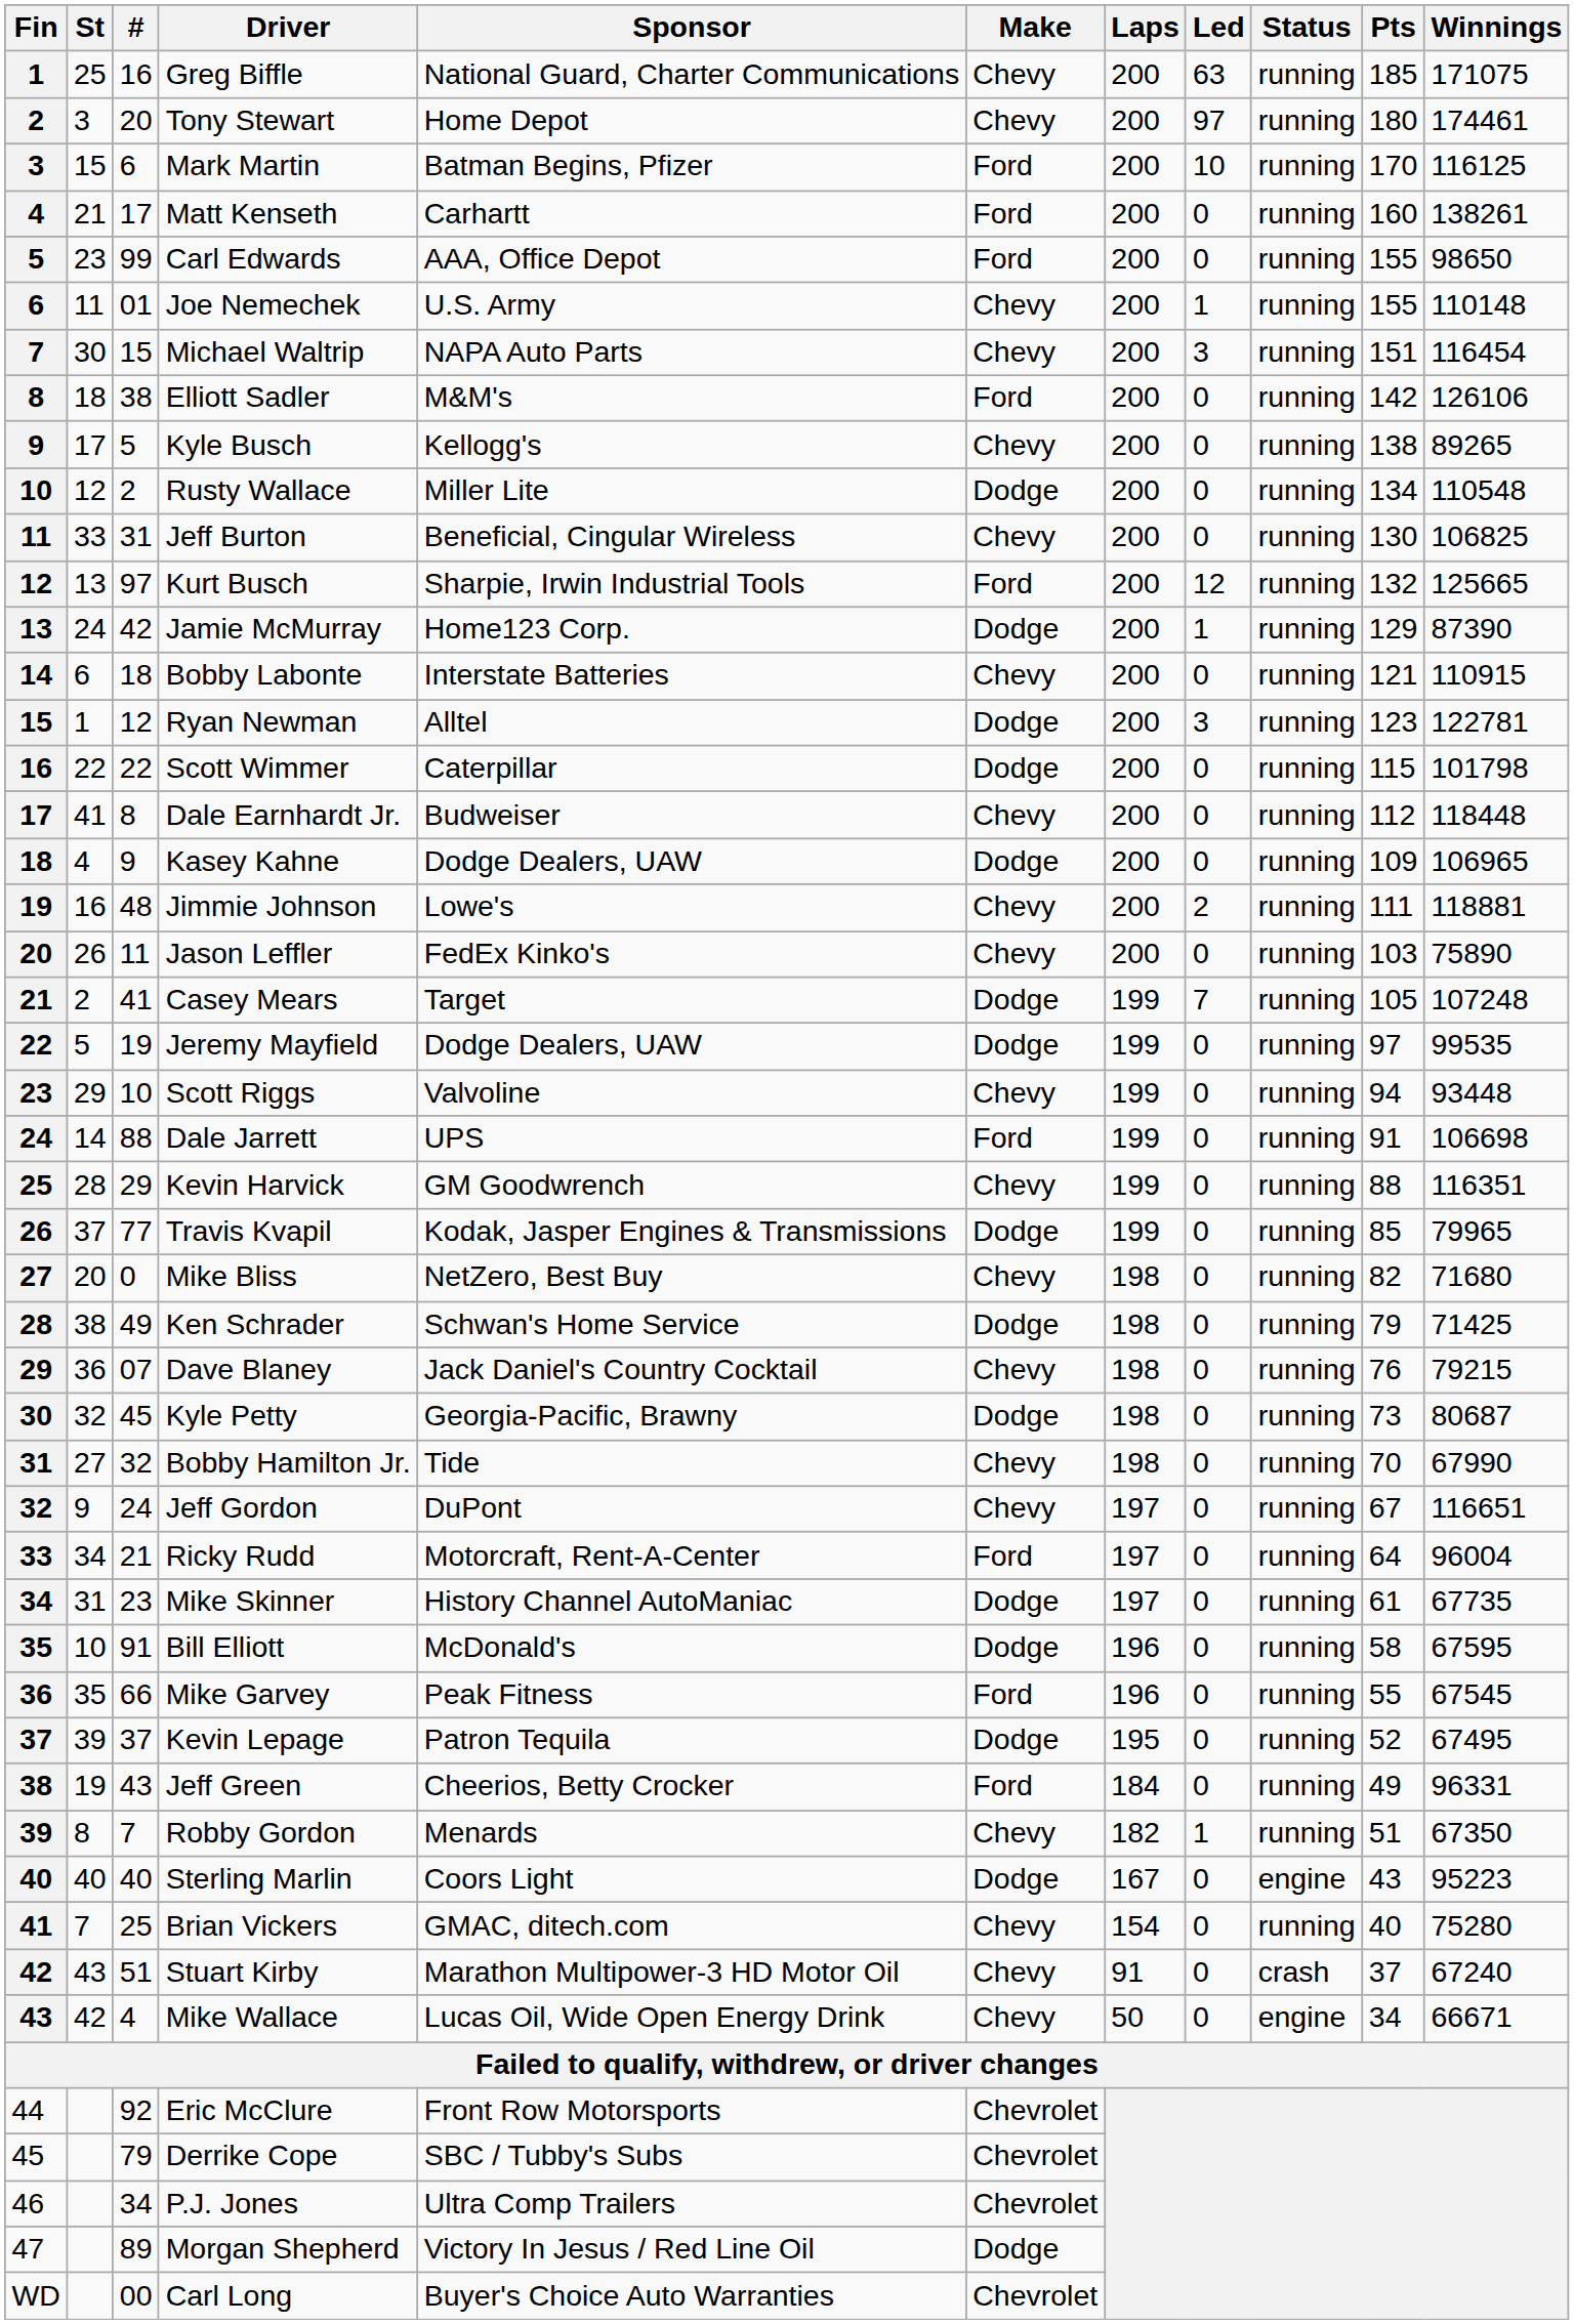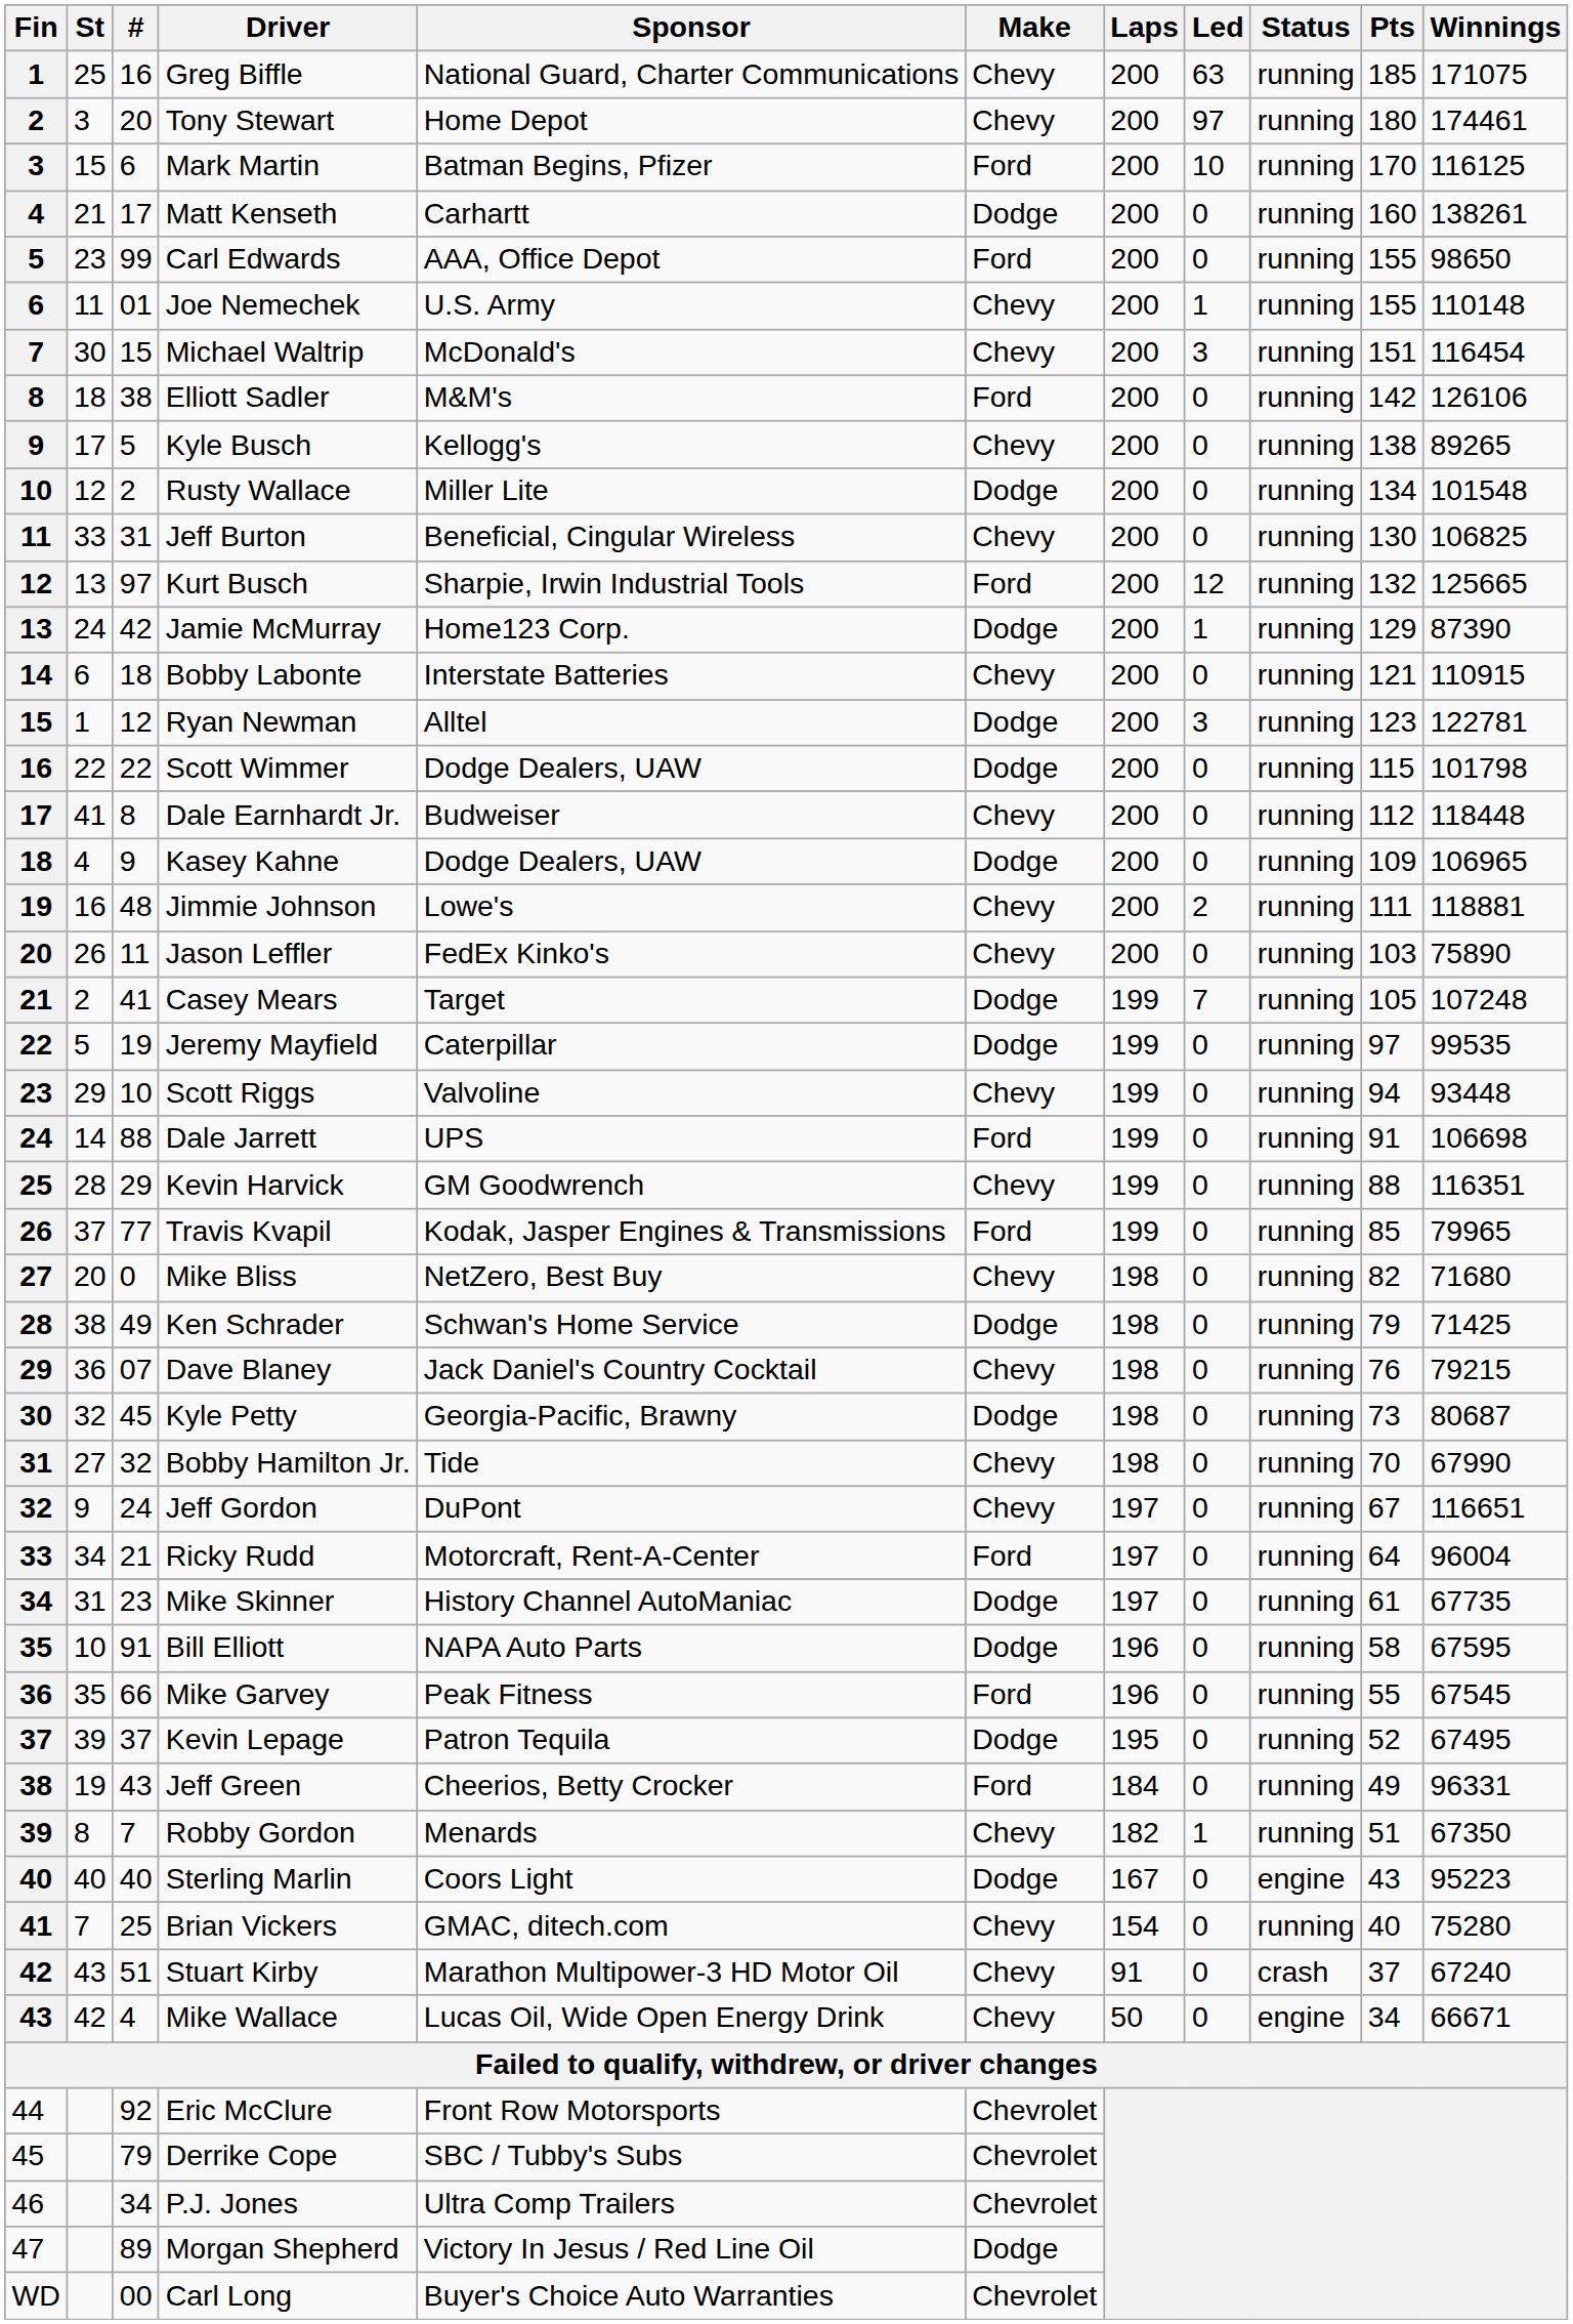 <table class="wikitable">
 <tr>
 <th>Fin</th>
 <th>St</th>
 <th>#</th>
 <th>Driver</th>
 <th>Sponsor</th>
 <th>Make</th>
 <th>Laps</th>
 <th>Led</th>
 <th>Status</th>
 <th>Pts</th>
 <th>Winnings</th>
 </tr>
 <tr>
 <th>1</th>
 <td>25</td>
 <td>16</td>
 <td>Greg Biffle</td>
 <td>National Guard, Charter Communications</td>
 <td>Chevy</td>
 <td>200</td>
 <td>63</td>
 <td>running</td>
 <td>185</td>
 <td>171075</td>
 </tr>
 <tr>
 <th>2</th>
 <td>3</td>
 <td>20</td>
 <td>Tony Stewart</td>
 <td>Home Depot</td>
 <td>Chevy</td>
 <td>200</td>
 <td>97</td>
 <td>running</td>
 <td>180</td>
 <td>174461</td>
 </tr>
 <tr>
 <th>3</th>
 <td>15</td>
 <td>6</td>
 <td>Mark Martin</td>
 <td>Batman Begins, Pfizer</td>
 <td>Ford</td>
 <td>200</td>
 <td>10</td>
 <td>running</td>
 <td>170</td>
 <td>116125</td>
 </tr>
 <tr>
 <th>4</th>
 <td>21</td>
 <td>17</td>
 <td>Matt Kenseth</td>
 <td>Carhartt</td>
-<td>Ford</td>
+<td>Dodge</td>
 <td>200</td>
 <td>0</td>
 <td>running</td>
 <td>160</td>
 <td>138261</td>
 </tr>
 <tr>
 <th>5</th>
 <td>23</td>
 <td>99</td>
 <td>Carl Edwards</td>
 <td>AAA, Office Depot</td>
 <td>Ford</td>
 <td>200</td>
 <td>0</td>
 <td>running</td>
 <td>155</td>
 <td>98650</td>
 </tr>
 <tr>
 <th>6</th>
 <td>11</td>
 <td>01</td>
 <td>Joe Nemechek</td>
 <td>U.S. Army</td>
 <td>Chevy</td>
 <td>200</td>
 <td>1</td>
 <td>running</td>
 <td>155</td>
 <td>110148</td>
 </tr>
 <tr>
 <th>7</th>
 <td>30</td>
 <td>15</td>
 <td>Michael Waltrip</td>
-<td>NAPA Auto Parts</td>
+<td>McDonald's</td>
 <td>Chevy</td>
 <td>200</td>
 <td>3</td>
 <td>running</td>
 <td>151</td>
 <td>116454</td>
 </tr>
 <tr>
 <th>8</th>
 <td>18</td>
 <td>38</td>
 <td>Elliott Sadler</td>
 <td>M&M's</td>
 <td>Ford</td>
 <td>200</td>
 <td>0</td>
 <td>running</td>
 <td>142</td>
 <td>126106</td>
 </tr>
 <tr>
 <th>9</th>
 <td>17</td>
 <td>5</td>
 <td>Kyle Busch</td>
 <td>Kellogg's</td>
 <td>Chevy</td>
 <td>200</td>
 <td>0</td>
 <td>running</td>
 <td>138</td>
 <td>89265</td>
 </tr>
 <tr>
 <th>10</th>
 <td>12</td>
 <td>2</td>
 <td>Rusty Wallace</td>
 <td>Miller Lite</td>
 <td>Dodge</td>
 <td>200</td>
 <td>0</td>
 <td>running</td>
 <td>134</td>
-<td>110548</td>
+<td>101548</td>
 </tr>
 <tr>
 <th>11</th>
 <td>33</td>
 <td>31</td>
 <td>Jeff Burton</td>
 <td>Beneficial, Cingular Wireless</td>
 <td>Chevy</td>
 <td>200</td>
 <td>0</td>
 <td>running</td>
 <td>130</td>
 <td>106825</td>
 </tr>
 <tr>
 <th>12</th>
 <td>13</td>
 <td>97</td>
 <td>Kurt Busch</td>
 <td>Sharpie, Irwin Industrial Tools</td>
 <td>Ford</td>
 <td>200</td>
 <td>12</td>
 <td>running</td>
 <td>132</td>
 <td>125665</td>
 </tr>
 <tr>
 <th>13</th>
 <td>24</td>
 <td>42</td>
 <td>Jamie McMurray</td>
 <td>Home123 Corp.</td>
 <td>Dodge</td>
 <td>200</td>
 <td>1</td>
 <td>running</td>
 <td>129</td>
 <td>87390</td>
 </tr>
 <tr>
 <th>14</th>
 <td>6</td>
 <td>18</td>
 <td>Bobby Labonte</td>
 <td>Interstate Batteries</td>
 <td>Chevy</td>
 <td>200</td>
 <td>0</td>
 <td>running</td>
 <td>121</td>
 <td>110915</td>
 </tr>
 <tr>
 <th>15</th>
 <td>1</td>
 <td>12</td>
 <td>Ryan Newman</td>
 <td>Alltel</td>
 <td>Dodge</td>
 <td>200</td>
 <td>3</td>
 <td>running</td>
 <td>123</td>
 <td>122781</td>
 </tr>
 <tr>
 <th>16</th>
 <td>22</td>
 <td>22</td>
 <td>Scott Wimmer</td>
-<td>Caterpillar</td>
+<td>Dodge Dealers, UAW</td>
 <td>Dodge</td>
 <td>200</td>
 <td>0</td>
 <td>running</td>
 <td>115</td>
 <td>101798</td>
 </tr>
 <tr>
 <th>17</th>
 <td>41</td>
 <td>8</td>
 <td>Dale Earnhardt Jr.</td>
 <td>Budweiser</td>
 <td>Chevy</td>
 <td>200</td>
 <td>0</td>
 <td>running</td>
 <td>112</td>
 <td>118448</td>
 </tr>
 <tr>
 <th>18</th>
 <td>4</td>
 <td>9</td>
 <td>Kasey Kahne</td>
 <td>Dodge Dealers, UAW</td>
 <td>Dodge</td>
 <td>200</td>
 <td>0</td>
 <td>running</td>
 <td>109</td>
 <td>106965</td>
 </tr>
 <tr>
 <th>19</th>
 <td>16</td>
 <td>48</td>
 <td>Jimmie Johnson</td>
 <td>Lowe's</td>
 <td>Chevy</td>
 <td>200</td>
 <td>2</td>
 <td>running</td>
 <td>111</td>
 <td>118881</td>
 </tr>
 <tr>
 <th>20</th>
 <td>26</td>
 <td>11</td>
 <td>Jason Leffler</td>
 <td>FedEx Kinko's</td>
 <td>Chevy</td>
 <td>200</td>
 <td>0</td>
 <td>running</td>
 <td>103</td>
 <td>75890</td>
 </tr>
 <tr>
 <th>21</th>
 <td>2</td>
 <td>41</td>
 <td>Casey Mears</td>
 <td>Target</td>
 <td>Dodge</td>
 <td>199</td>
 <td>7</td>
 <td>running</td>
 <td>105</td>
 <td>107248</td>
 </tr>
 <tr>
 <th>22</th>
 <td>5</td>
 <td>19</td>
 <td>Jeremy Mayfield</td>
-<td>Dodge Dealers, UAW</td>
+<td>Caterpillar</td>
 <td>Dodge</td>
 <td>199</td>
 <td>0</td>
 <td>running</td>
 <td>97</td>
 <td>99535</td>
 </tr>
 <tr>
 <th>23</th>
 <td>29</td>
 <td>10</td>
 <td>Scott Riggs</td>
 <td>Valvoline</td>
 <td>Chevy</td>
 <td>199</td>
 <td>0</td>
 <td>running</td>
 <td>94</td>
 <td>93448</td>
 </tr>
 <tr>
 <th>24</th>
 <td>14</td>
 <td>88</td>
 <td>Dale Jarrett</td>
 <td>UPS</td>
 <td>Ford</td>
 <td>199</td>
 <td>0</td>
 <td>running</td>
 <td>91</td>
 <td>106698</td>
 </tr>
 <tr>
 <th>25</th>
 <td>28</td>
 <td>29</td>
 <td>Kevin Harvick</td>
 <td>GM Goodwrench</td>
 <td>Chevy</td>
 <td>199</td>
 <td>0</td>
 <td>running</td>
 <td>88</td>
 <td>116351</td>
 </tr>
 <tr>
 <th>26</th>
 <td>37</td>
 <td>77</td>
 <td>Travis Kvapil</td>
 <td>Kodak, Jasper Engines & Transmissions</td>
-<td>Dodge</td>
+<td>Ford</td>
 <td>199</td>
 <td>0</td>
 <td>running</td>
 <td>85</td>
 <td>79965</td>
 </tr>
 <tr>
 <th>27</th>
 <td>20</td>
 <td>0</td>
 <td>Mike Bliss</td>
 <td>NetZero, Best Buy</td>
 <td>Chevy</td>
 <td>198</td>
 <td>0</td>
 <td>running</td>
 <td>82</td>
 <td>71680</td>
 </tr>
 <tr>
 <th>28</th>
 <td>38</td>
 <td>49</td>
 <td>Ken Schrader</td>
 <td>Schwan's Home Service</td>
 <td>Dodge</td>
 <td>198</td>
 <td>0</td>
 <td>running</td>
 <td>79</td>
 <td>71425</td>
 </tr>
 <tr>
 <th>29</th>
 <td>36</td>
 <td>07</td>
 <td>Dave Blaney</td>
 <td>Jack Daniel's Country Cocktail</td>
 <td>Chevy</td>
 <td>198</td>
 <td>0</td>
 <td>running</td>
 <td>76</td>
 <td>79215</td>
 </tr>
 <tr>
 <th>30</th>
 <td>32</td>
 <td>45</td>
 <td>Kyle Petty</td>
 <td>Georgia-Pacific, Brawny</td>
 <td>Dodge</td>
 <td>198</td>
 <td>0</td>
 <td>running</td>
 <td>73</td>
 <td>80687</td>
 </tr>
 <tr>
 <th>31</th>
 <td>27</td>
 <td>32</td>
 <td>Bobby Hamilton Jr.</td>
 <td>Tide</td>
 <td>Chevy</td>
 <td>198</td>
 <td>0</td>
 <td>running</td>
 <td>70</td>
 <td>67990</td>
 </tr>
 <tr>
 <th>32</th>
 <td>9</td>
 <td>24</td>
 <td>Jeff Gordon</td>
 <td>DuPont</td>
 <td>Chevy</td>
 <td>197</td>
 <td>0</td>
 <td>running</td>
 <td>67</td>
 <td>116651</td>
 </tr>
 <tr>
 <th>33</th>
 <td>34</td>
 <td>21</td>
 <td>Ricky Rudd</td>
 <td>Motorcraft, Rent-A-Center</td>
 <td>Ford</td>
 <td>197</td>
 <td>0</td>
 <td>running</td>
 <td>64</td>
 <td>96004</td>
 </tr>
 <tr>
 <th>34</th>
 <td>31</td>
 <td>23</td>
 <td>Mike Skinner</td>
 <td>History Channel AutoManiac</td>
 <td>Dodge</td>
 <td>197</td>
 <td>0</td>
 <td>running</td>
 <td>61</td>
 <td>67735</td>
 </tr>
 <tr>
 <th>35</th>
 <td>10</td>
 <td>91</td>
 <td>Bill Elliott</td>
-<td>McDonald's</td>
+<td>NAPA Auto Parts</td>
 <td>Dodge</td>
 <td>196</td>
 <td>0</td>
 <td>running</td>
 <td>58</td>
 <td>67595</td>
 </tr>
 <tr>
 <th>36</th>
 <td>35</td>
 <td>66</td>
 <td>Mike Garvey</td>
 <td>Peak Fitness</td>
 <td>Ford</td>
 <td>196</td>
 <td>0</td>
 <td>running</td>
 <td>55</td>
 <td>67545</td>
 </tr>
 <tr>
 <th>37</th>
 <td>39</td>
 <td>37</td>
 <td>Kevin Lepage</td>
 <td>Patron Tequila</td>
 <td>Dodge</td>
 <td>195</td>
 <td>0</td>
 <td>running</td>
 <td>52</td>
 <td>67495</td>
 </tr>
 <tr>
 <th>38</th>
 <td>19</td>
 <td>43</td>
 <td>Jeff Green</td>
 <td>Cheerios, Betty Crocker</td>
 <td>Ford</td>
 <td>184</td>
 <td>0</td>
 <td>running</td>
 <td>49</td>
 <td>96331</td>
 </tr>
 <tr>
 <th>39</th>
 <td>8</td>
 <td>7</td>
 <td>Robby Gordon</td>
 <td>Menards</td>
 <td>Chevy</td>
 <td>182</td>
 <td>1</td>
 <td>running</td>
 <td>51</td>
 <td>67350</td>
 </tr>
 <tr>
 <th>40</th>
 <td>40</td>
 <td>40</td>
 <td>Sterling Marlin</td>
 <td>Coors Light</td>
 <td>Dodge</td>
 <td>167</td>
 <td>0</td>
 <td>engine</td>
 <td>43</td>
 <td>95223</td>
 </tr>
 <tr>
 <th>41</th>
 <td>7</td>
 <td>25</td>
 <td>Brian Vickers</td>
 <td>GMAC, ditech.com</td>
 <td>Chevy</td>
 <td>154</td>
 <td>0</td>
 <td>running</td>
 <td>40</td>
 <td>75280</td>
 </tr>
 <tr>
 <th>42</th>
 <td>43</td>
 <td>51</td>
 <td>Stuart Kirby</td>
 <td>Marathon Multipower-3 HD Motor Oil</td>
 <td>Chevy</td>
 <td>91</td>
 <td>0</td>
 <td>crash</td>
 <td>37</td>
 <td>67240</td>
 </tr>
 <tr>
 <th>43</th>
 <td>42</td>
 <td>4</td>
 <td>Mike Wallace</td>
 <td>Lucas Oil, Wide Open Energy Drink</td>
 <td>Chevy</td>
 <td>50</td>
 <td>0</td>
 <td>engine</td>
 <td>34</td>
 <td>66671</td>
 </tr>
 <tr>
 <th colspan="11">Failed to qualify, withdrew, or driver changes</th>
 </tr>
 <tr>
 <td>44</td>
 <td></td>
 <td>92</td>
 <td>Eric McClure</td>
 <td>Front Row Motorsports</td>
 <td>Chevrolet</td>
 <th colspan="5" rowspan="5"></th>
 </tr>
 <tr>
 <td>45</td>
 <td></td>
 <td>79</td>
 <td>Derrike Cope</td>
 <td>SBC / Tubby's Subs</td>
 <td>Chevrolet</td>
 </tr>
 <tr>
 <td>46</td>
 <td></td>
 <td>34</td>
 <td>P.J. Jones</td>
 <td>Ultra Comp Trailers</td>
 <td>Chevrolet</td>
 </tr>
 <tr>
 <td>47</td>
 <td></td>
 <td>89</td>
 <td>Morgan Shepherd</td>
 <td>Victory In Jesus / Red Line Oil</td>
 <td>Dodge</td>
 </tr>
 <tr>
 <td>WD</td>
 <td></td>
 <td>00</td>
 <td>Carl Long</td>
 <td>Buyer's Choice Auto Warranties</td>
 <td>Chevrolet</td>
 </tr>
 </table>
